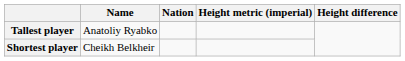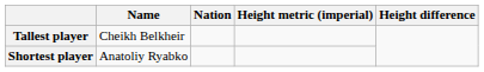 <table class="wikitable">
 <tr>
 <th></th>
 <th>Name</th>
 <th>Nation</th>
 <th>Height metric (imperial)</th>
 <th>Height difference</th>
 </tr>
 <tr>
 <th>Tallest player</th>
-<td>Anatoliy Ryabko</td>
+<td>Cheikh Belkheir</td>
 <td></td>
 <td></td>
 <td rowspan=2 align=center></td>
 </tr>
 <tr>
 <th>Shortest player</th>
-<td>Cheikh Belkheir</td>
+<td>Anatoliy Ryabko</td>
 <td></td>
 <td></td>
 </tr>
 </table>
